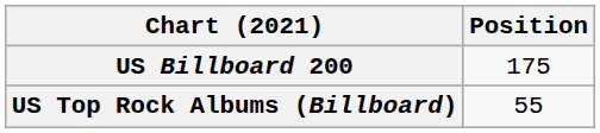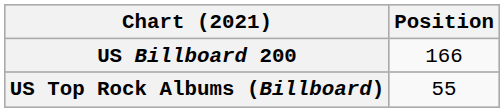 <table class="wikitable sortable plainrowheaders" style="text-align:center">
 <tr>
 <th scope="col">Chart (2021)</th>
 <th scope="col">Position</th>
 </tr>
 <tr>
 <th scope="row">US <em>Billboard</em> 200</th>
-<td>175</td>
+<td>166</td>
 </tr>
 <tr>
 <th scope="row">US Top Rock Albums (<em>Billboard</em>)</th>
 <td>55</td>
 </tr>
 </table>
